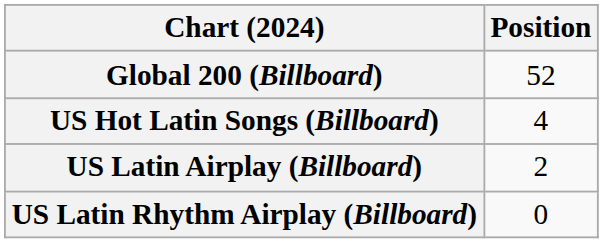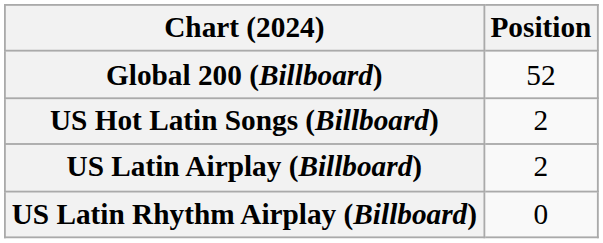 <table class="wikitable sortable plainrowheaders" style="text-align:center">
 <tr>
 <th scope="col">Chart (2024)</th>
 <th scope="col">Position</th>
 </tr>
 <tr>
 <th scope="row">Global 200 (<em>Billboard</em>)</th>
 <td>52</td>
 </tr>
 <tr>
 <th scope="row">US Hot Latin Songs (<em>Billboard</em>)</th>
-<td>4</td>
+<td>2</td>
 </tr>
 <tr>
 <th scope="row">US Latin Airplay (<em>Billboard</em>)</th>
 <td>2</td>
 </tr>
 <tr>
 <th scope="row">US Latin Rhythm Airplay (<em>Billboard</em>)</th>
 <td>0</td>
 </tr>
 </table>
